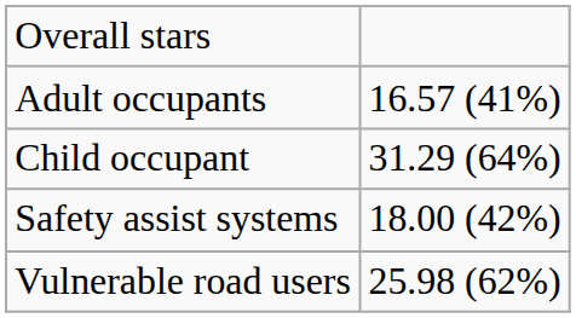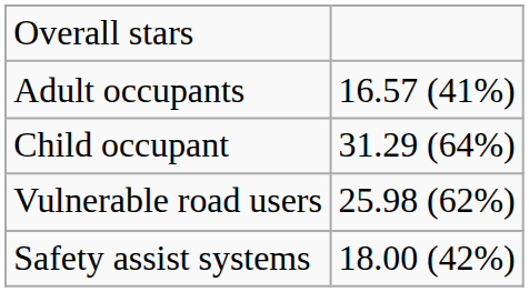 <table class="wikitable"align=left">
 <tr>
 <td>Overall stars</td>
 <td></td>
 </tr>
 <tr>
 <td>Adult occupants</td>
 <td>16.57 (41%)</td>
 </tr>
 <tr>
 <td>Child occupant</td>
 <td>31.29 (64%)</td>
 </tr>
 <tr>
+<td>Vulnerable road users</td>
+<td>25.98 (62%)</td>
+</tr>
+<tr>
 <td>Safety assist systems</td>
 <td>18.00 (42%)</td>
 </tr>
-<tr>
-<td>Vulnerable road users</td>
-<td>25.98 (62%)</td>
-</tr>
 </table>
